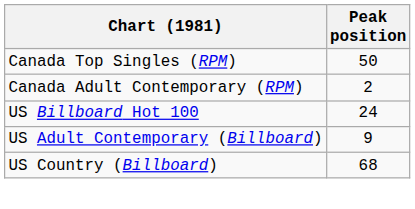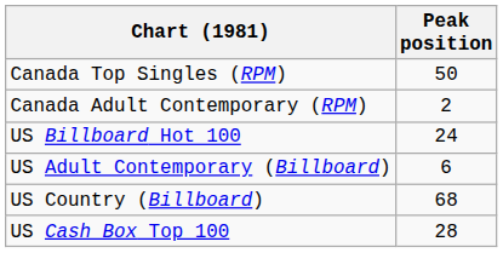 <table class="wikitable sortable">
 <tr>
 <th>Chart (1981)</th>
 <th>Peak<br>position</th>
 </tr>
 <tr>
 <td>Canada Top Singles (<em><a href='#'>RPM</a></em>)</td>
 <td style="text-align:center;">50</td>
 </tr>
 <tr>
 <td>Canada Adult Contemporary (<em><a href='#'>RPM</a></em>)</td>
 <td style="text-align:center;">2</td>
 </tr>
 <tr>
 <td>US <a href='#'><em>Billboard</em> Hot 100</a></td>
 <td style="text-align:center;">24</td>
 </tr>
 <tr>
 <td>US <a href='#'>Adult Contemporary</a> (<em><a href='#'>Billboard</a></em>)</td>
-<td style="text-align:center;">9</td>
+<td style="text-align:center;">6</td>
 </tr>
 <tr>
 <td>US Country (<em><a href='#'>Billboard</a></em>)</td>
 <td style="text-align:center;">68</td>
 </tr>
+<tr>
+<td>US <a href='#'><em>Cash Box</em> Top 100</a></td>
+<td style="text-align:center;">28</td>
+</tr>
 </table>
